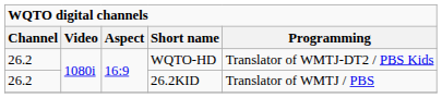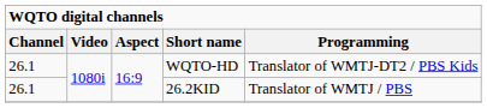 <table class="wikitable">
 <tr>
 <td colspan="5"><strong>WQTO digital channels</strong></td>
 </tr>
 <tr>
 <th>Channel</th>
 <th>Video</th>
 <th>Aspect</th>
 <th>Short name</th>
 <th>Programming</th>
 </tr>
 <tr>
-<td>26.2</td>
+<td>26.1</td>
 <td rowspan=2><a href='#'>1080i</a></td>
 <td rowspan=2><a href='#'>16:9</a></td>
 <td>WQTO-HD</td>
 <td>Translator of WMTJ-DT2 / <a href='#'>PBS Kids</a></td>
 </tr>
 <tr>
-<td>26.2</td>
+<td>26.1</td>
 <td>26.2KID</td>
 <td>Translator of WMTJ / <a href='#'>PBS</a></td>
 </tr>
 <tr>
 </tr>
 </table>
